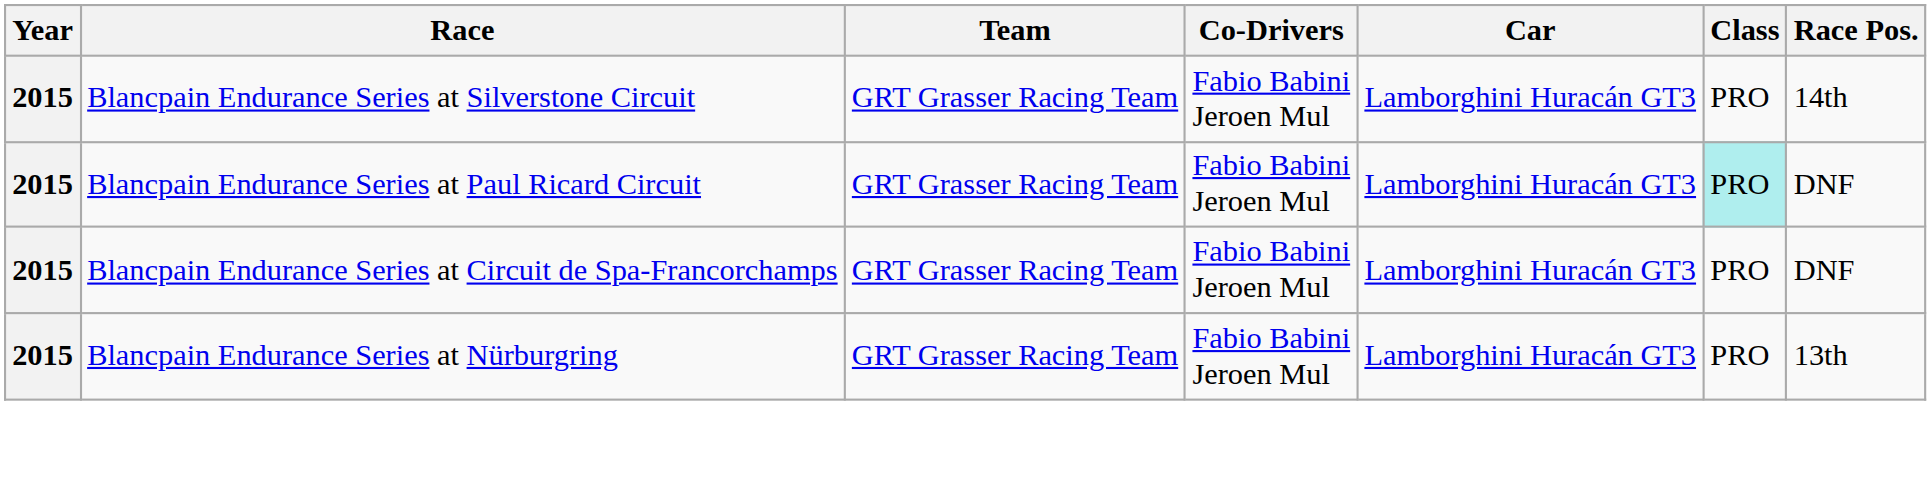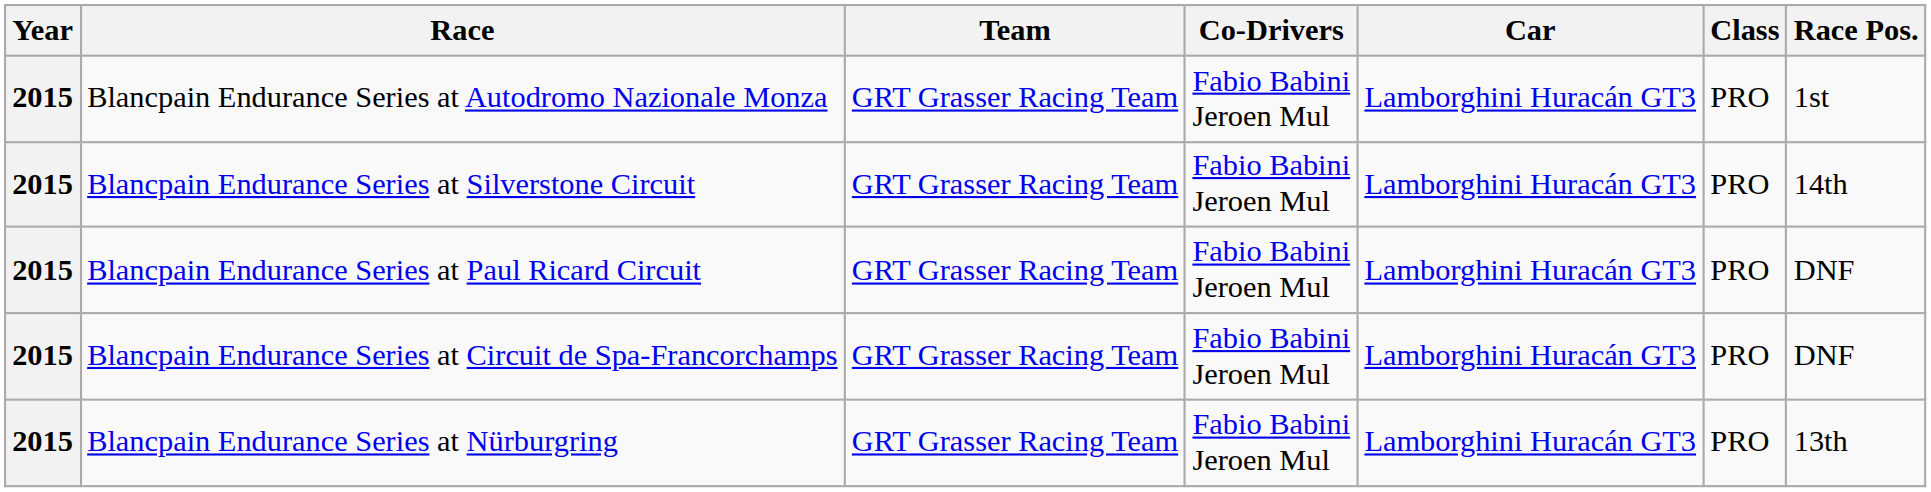 <table class="wikitable" style="font-size:90%">
 <tr>
 <th>Year</th>
 <th>Race</th>
 <th>Team</th>
 <th>Co-Drivers</th>
 <th>Car</th>
 <th>Class</th>
 <th>Race Pos.</th>
+</tr>
+<tr>
+<th>2015</th>
+<td align="left">Blancpain Endurance Series at <a href='#'>Autodromo Nazionale Monza</a></td>
+<td align="left"> <a href='#'>GRT Grasser Racing Team</a></td>
+<td align="left"> <a href='#'>Fabio Babini</a><br> Jeroen Mul</td>
+<td><a href='#'>Lamborghini Huracán GT3</a></td>
+<td>PRO</td>
+<td>1st</td>
 </tr>
 <tr>
 <th>2015</th>
 <td align="left"><a href='#'>Blancpain Endurance Series</a> at <a href='#'>Silverstone Circuit</a></td>
 <td align="left"> <a href='#'>GRT Grasser Racing Team</a></td>
 <td align="left"> <a href='#'>Fabio Babini</a><br> Jeroen Mul</td>
 <td><a href='#'>Lamborghini Huracán GT3</a></td>
 <td>PRO</td>
 <td>14th</td>
 </tr>
 <tr>
 <th>2015</th>
 <td align="left"><a href='#'>Blancpain Endurance Series</a> at <a href='#'>Paul Ricard Circuit</a></td>
 <td align="left"> <a href='#'>GRT Grasser Racing Team</a></td>
 <td align="left"> <a href='#'>Fabio Babini</a><br> Jeroen Mul</td>
 <td><a href='#'>Lamborghini Huracán GT3</a></td>
-<td style="background: paleturquoise;">PRO</td>
+<td>PRO</td>
 <td>DNF</td>
 </tr>
 <tr>
 <th>2015</th>
 <td align="left"><a href='#'>Blancpain Endurance Series</a> at <a href='#'>Circuit de Spa-Francorchamps</a></td>
 <td align="left"> <a href='#'>GRT Grasser Racing Team</a></td>
 <td align="left"> <a href='#'>Fabio Babini</a><br> Jeroen Mul</td>
 <td><a href='#'>Lamborghini Huracán GT3</a></td>
 <td>PRO</td>
 <td>DNF</td>
 </tr>
 <tr>
 <th>2015</th>
 <td align="left"><a href='#'>Blancpain Endurance Series</a> at <a href='#'>Nürburgring</a></td>
 <td align="left"> <a href='#'>GRT Grasser Racing Team</a></td>
 <td align="left"> <a href='#'>Fabio Babini</a><br> Jeroen Mul</td>
 <td><a href='#'>Lamborghini Huracán GT3</a></td>
 <td>PRO</td>
 <td>13th</td>
 </tr>
 </table>
